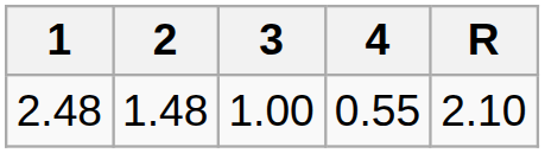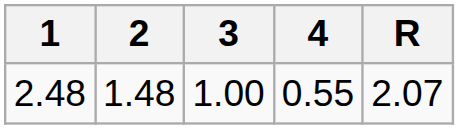 <table class=wikitable>
 <tr>
 <th>1</th>
 <th>2</th>
 <th>3</th>
 <th>4</th>
 <th>R</th>
 </tr>
 <tr>
 <td>2.48</td>
 <td>1.48</td>
 <td>1.00</td>
 <td>0.55</td>
-<td>2.10</td>
+<td>2.07</td>
 </tr>
 </table>
